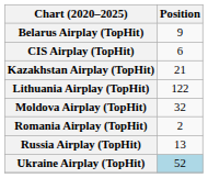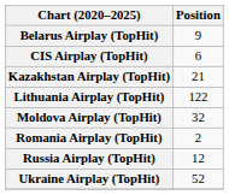 <table class="wikitable sortable plainrowheaders" style="text-align:center">
 <tr>
 <th scope="col">Chart (2020–2025)</th>
 <th scope="col">Position</th>
 </tr>
 <tr>
 <th scope="row">Belarus Airplay (TopHit)</th>
 <td>9</td>
 </tr>
 <tr>
 <th scope="row">CIS Airplay (TopHit)</th>
 <td>6</td>
 </tr>
 <tr>
 <th scope="row">Kazakhstan Airplay (TopHit)</th>
 <td>21</td>
 </tr>
 <tr>
 <th scope="row">Lithuania Airplay (TopHit)</th>
 <td>122</td>
 </tr>
 <tr>
 <th scope="row">Moldova Airplay (TopHit)</th>
 <td>32</td>
 </tr>
 <tr>
 <th scope="row">Romania Airplay (TopHit)</th>
 <td>2</td>
 </tr>
 <tr>
 <th scope="row">Russia Airplay (TopHit)</th>
-<td>13</td>
+<td>12</td>
 </tr>
 <tr>
 <th scope="row">Ukraine Airplay (TopHit)</th>
-<td style="background: lightblue;">52</td>
+<td>52</td>
 </tr>
 <tr>
 </tr>
 </table>
